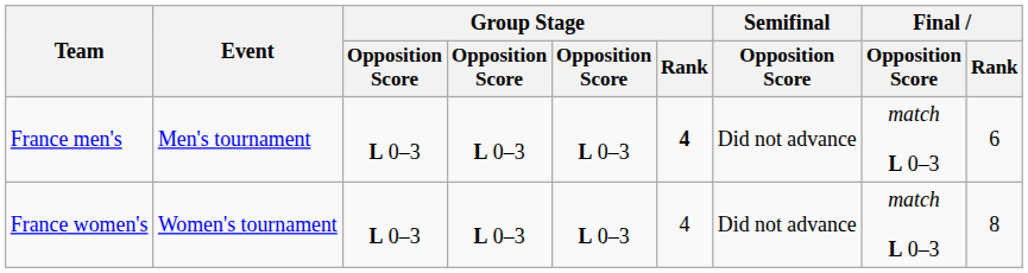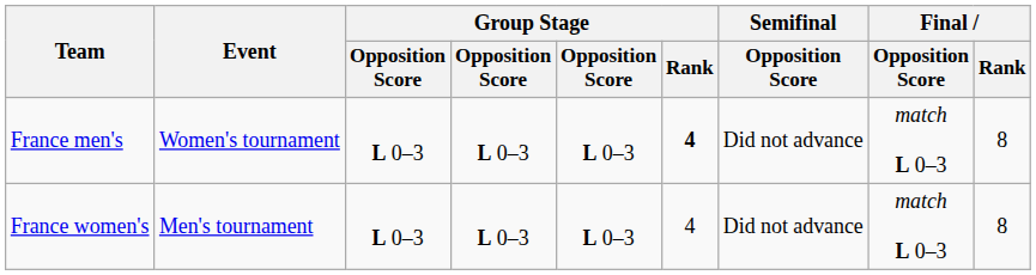 <table class="wikitable" style="font-size:90%;text-align:center">
 <tr>
 <th rowspan="2">Team</th>
 <th rowspan="2">Event</th>
 <th colspan="4">Group Stage</th>
 <th>Semifinal</th>
 <th colspan="2">Final / </th>
 </tr>
 <tr style="font-size:95%">
 <th>Opposition<br>Score</th>
 <th>Opposition<br>Score</th>
 <th>Opposition<br>Score</th>
 <th>Rank</th>
 <th>Opposition<br>Score</th>
 <th>Opposition<br>Score</th>
 <th>Rank</th>
 </tr>
 <tr>
 <td align=left><a href='#'>France men's</a></td>
-<td align=left><a href='#'>Men's tournament</a></td>
+<td align=left><a href='#'>Women's tournament</a></td>
 <td><br><strong>L</strong> 0–3</td>
 <td><br><strong>L</strong> 0–3</td>
 <td><br><strong>L</strong> 0–3</td>
 <td><strong>4</strong></td>
 <td>Did not advance</td>
 <td><em> match</em><br><br><strong>L</strong> 0–3</td>
-<td>6</td>
+<td>8</td>
 </tr>
 <tr>
 <td align=left><a href='#'>France women's</a></td>
-<td align=left><a href='#'>Women's tournament</a></td>
+<td align=left><a href='#'>Men's tournament</a></td>
 <td><br><strong>L</strong> 0–3</td>
 <td><br><strong>L</strong> 0–3</td>
 <td><br><strong>L</strong> 0–3</td>
 <td>4</td>
 <td>Did not advance</td>
 <td><em> match</em><br><br><strong>L</strong> 0–3</td>
 <td>8</td>
 </tr>
 </table>
